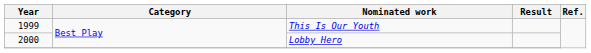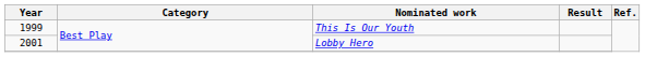 <table class=wikitable>
 <tr>
 <th scope="col" style="width:5em;">Year</th>
 <th scope="col" style="width:26em;">Category</th>
 <th scope="col" style="width:25em;">Nominated work</th>
 <th scope="col" style="width:5em;">Result</th>
 <th>Ref.</th>
 </tr>
 <tr>
 <td style="text-align:center;">1999</td>
 <td rowspan=2><a href='#'>Best Play</a></td>
 <td><em><a href='#'>This Is Our Youth</a></em></td>
 <td></td>
 </tr>
 <tr>
-<td style="text-align:center;">2000</td>
+<td style="text-align:center;">2001</td>
 <td><em><a href='#'>Lobby Hero</a></em></td>
 <td></td>
 </tr>
 <tr>
 </tr>
 </table>
